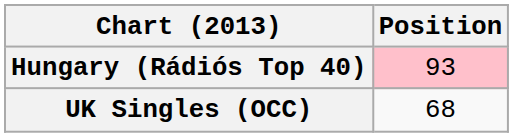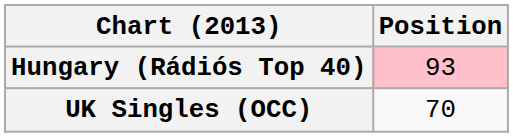 <table class="wikitable sortable plainrowheaders" style="text-align:center">
 <tr>
 <th scope="col">Chart (2013)</th>
 <th scope="col">Position</th>
 </tr>
 <tr>
 <th scope="row">Hungary (Rádiós Top 40)</th>
 <td style="background: pink;">93</td>
 </tr>
 <tr>
 <th scope="row">UK Singles (OCC)</th>
-<td>68</td>
+<td>70</td>
 </tr>
 </table>
